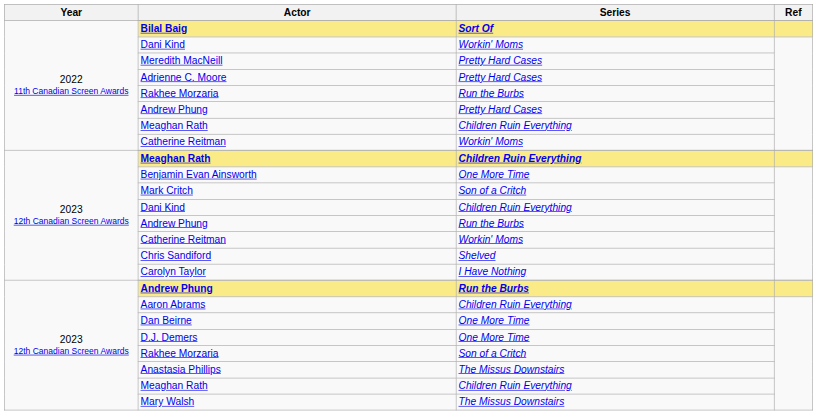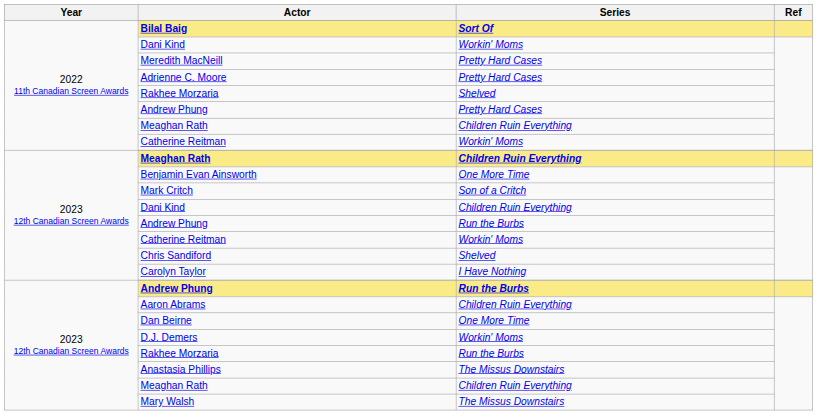 <table class="wikitable" style="width:100%;">
 <tr style="background:#bebebe;">
 <th style="width:8%;">Year</th>
 <th style="width:19%;">Actor</th>
 <th style="width:19%;">Series</th>
 <th style="width:2%;">Ref</th>
 </tr>
 <tr>
 <td rowspan="9" align="center">2022 <br> <small><a href='#'>11th Canadian Screen Awards</a></small></td>
 </tr>
 <tr style="background:#FAEB86;">
 <td><strong><a href='#'>Bilal Baig</a></strong></td>
 <td><strong><em><a href='#'>Sort Of</a></em></strong></td>
 <td></td>
 </tr>
 <tr>
 <td><a href='#'>Dani Kind</a></td>
 <td><em><a href='#'>Workin' Moms</a></em></td>
 <td rowspan=7></td>
 </tr>
 <tr>
 <td><a href='#'>Meredith MacNeill</a></td>
 <td><em><a href='#'>Pretty Hard Cases</a></em></td>
 </tr>
 <tr>
 <td><a href='#'>Adrienne C. Moore</a></td>
 <td><em><a href='#'>Pretty Hard Cases</a></em></td>
 </tr>
 <tr>
 <td><a href='#'>Rakhee Morzaria</a></td>
-<td><em><a href='#'>Run the Burbs</a></em></td>
+<td><em><a href='#'>Shelved</a></em></td>
 </tr>
 <tr>
 <td><a href='#'>Andrew Phung</a></td>
 <td><em><a href='#'>Pretty Hard Cases</a></em></td>
 </tr>
 <tr>
 <td><a href='#'>Meaghan Rath</a></td>
 <td><em><a href='#'>Children Ruin Everything</a></em></td>
 </tr>
 <tr>
 <td><a href='#'>Catherine Reitman</a></td>
 <td><em><a href='#'>Workin' Moms</a></em></td>
 </tr>
 <tr>
 <td rowspan="9" align="center">2023 <br> <small><a href='#'>12th Canadian Screen Awards</a></small></td>
 </tr>
 <tr style="background:#FAEB86;">
 <td><strong><a href='#'>Meaghan Rath</a></strong></td>
 <td><strong><em><a href='#'>Children Ruin Everything</a></em></strong></td>
 <td></td>
 </tr>
 <tr>
 <td><a href='#'>Benjamin Evan Ainsworth</a></td>
 <td><em><a href='#'>One More Time</a></em></td>
 <td rowspan=7></td>
 </tr>
 <tr>
 <td><a href='#'>Mark Critch</a></td>
 <td><em><a href='#'>Son of a Critch</a></em></td>
 </tr>
 <tr>
 <td><a href='#'>Dani Kind</a></td>
 <td><em><a href='#'>Children Ruin Everything</a></em></td>
 </tr>
 <tr>
 <td><a href='#'>Andrew Phung</a></td>
 <td><em><a href='#'>Run the Burbs</a></em></td>
 </tr>
 <tr>
 <td><a href='#'>Catherine Reitman</a></td>
 <td><em><a href='#'>Workin' Moms</a></em></td>
 </tr>
 <tr>
 <td><a href='#'>Chris Sandiford</a></td>
 <td><em><a href='#'>Shelved</a></em></td>
 </tr>
 <tr>
 <td><a href='#'>Carolyn Taylor</a></td>
 <td><em><a href='#'>I Have Nothing</a></em></td>
 </tr>
 <tr>
 <td rowspan="9" align="center">2023<br> <small><a href='#'>12th Canadian Screen Awards</a></small></td>
 </tr>
 <tr style="background:#FAEB86;">
 <td><strong><a href='#'>Andrew Phung</a></strong></td>
 <td><strong><em><a href='#'>Run the Burbs</a></em></strong></td>
 <td></td>
 </tr>
 <tr>
 <td><a href='#'>Aaron Abrams</a></td>
 <td><em><a href='#'>Children Ruin Everything</a></em></td>
 <td rowspan=7></td>
 </tr>
 <tr>
 <td><a href='#'>Dan Beirne</a></td>
 <td><em><a href='#'>One More Time</a></em></td>
 </tr>
 <tr>
 <td><a href='#'>D.J. Demers</a></td>
-<td><em><a href='#'>One More Time</a></em></td>
+<td><em><a href='#'>Workin' Moms</a></em></td>
 </tr>
 <tr>
 <td><a href='#'>Rakhee Morzaria</a></td>
-<td><em><a href='#'>Son of a Critch</a></em></td>
+<td><em><a href='#'>Run the Burbs</a></em></td>
 </tr>
 <tr>
 <td><a href='#'>Anastasia Phillips</a></td>
 <td><em><a href='#'>The Missus Downstairs</a></em></td>
 </tr>
 <tr>
 <td><a href='#'>Meaghan Rath</a></td>
 <td><em><a href='#'>Children Ruin Everything</a></em></td>
 </tr>
 <tr>
 <td><a href='#'>Mary Walsh</a></td>
 <td><em><a href='#'>The Missus Downstairs</a></em></td>
 </tr>
 </table>
